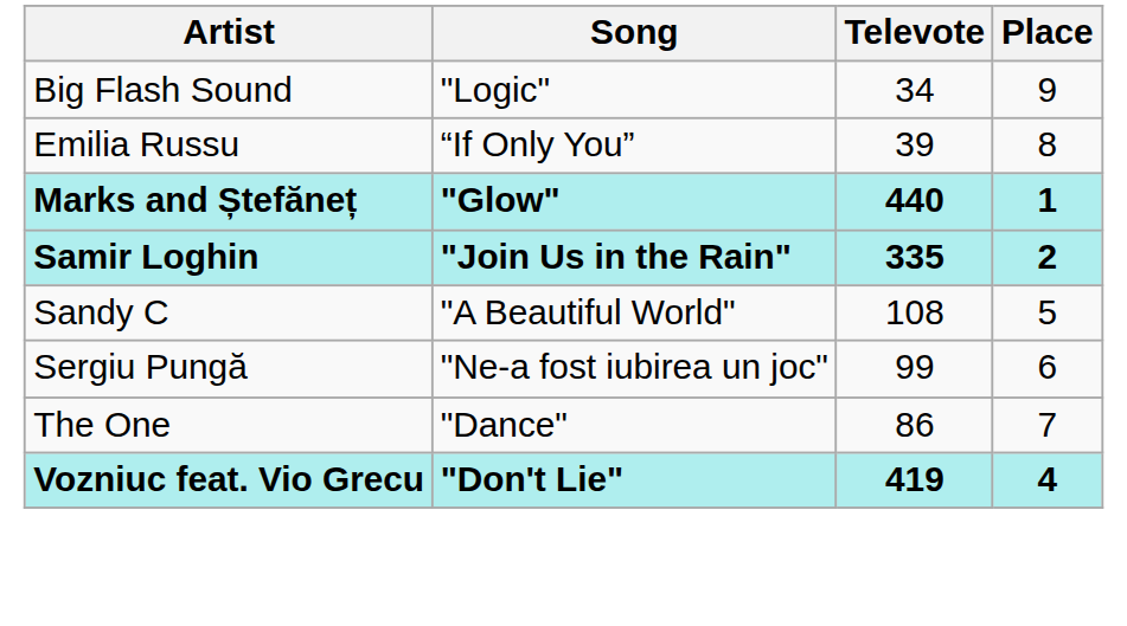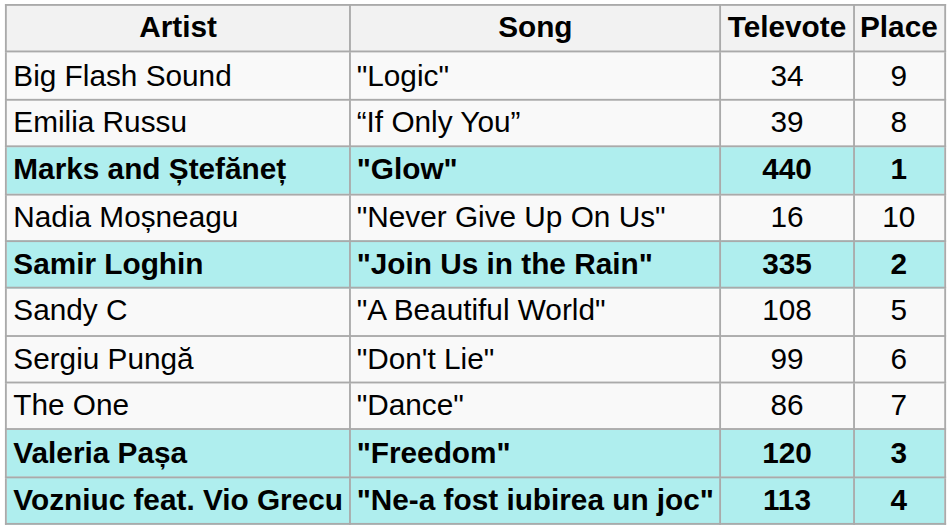 <table class="sortable wikitable" style="margin: 1em auto 1em auto; text-align:center;">
 <tr>
 <th>Artist</th>
 <th>Song</th>
 <th>Televote</th>
 <th>Place</th>
 </tr>
 <tr>
 <td align="left">Big Flash Sound</td>
 <td align="left">"Logic"</td>
 <td>34</td>
 <td>9</td>
 </tr>
 <tr>
 <td align="left">Emilia Russu</td>
 <td align="left">“If Only You”</td>
 <td>39</td>
 <td>8</td>
 </tr>
 <tr style="font-weight:bold; background:paleturquoise;">
 <td align="left">Marks and Ștefăneț</td>
 <td align="left">"Glow"</td>
 <td>440</td>
 <td>1</td>
 </tr>
+<tr>
+<td align="left">Nadia Moșneagu</td>
+<td align="left">"Never Give Up On Us"</td>
+<td>16</td>
+<td>10</td>
+</tr>
 <tr style="font-weight:bold; background:paleturquoise;">
 <td align="left">Samir Loghin</td>
 <td align="left">"Join Us in the Rain"</td>
 <td>335</td>
 <td>2</td>
 </tr>
 <tr>
 <td align="left">Sandy C</td>
 <td align="left">"A Beautiful World"</td>
 <td>108</td>
 <td>5</td>
 </tr>
 <tr>
 <td align="left">Sergiu Pungă</td>
-<td align="left">"Ne-a fost iubirea un joc"</td>
+<td align="left">"Don't Lie"</td>
 <td>99</td>
 <td>6</td>
 </tr>
 <tr>
 <td align="left">The One</td>
 <td align="left">"Dance"</td>
 <td>86</td>
 <td>7</td>
 </tr>
 <tr style="font-weight:bold; background:paleturquoise;">
+<td align="left">Valeria Pașa</td>
+<td align="left">"Freedom"</td>
+<td>120</td>
+<td>3</td>
+</tr>
+<tr style="font-weight:bold; background:paleturquoise;">
 <td align="left">Vozniuc feat. Vio Grecu</td>
-<td align="left">"Don't Lie"</td>
-<td>419</td>
+<td align="left">"Ne-a fost iubirea un joc"</td>
+<td>113</td>
 <td>4</td>
 </tr>
 </table>
